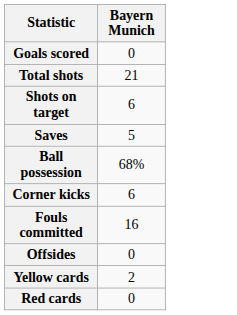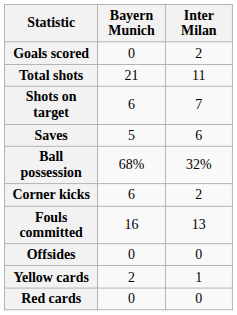 <table class="wikitable plainrowheaders" style="text-align:center">
 <tr>
 <th scope="col" style="width:100px">Statistic</th>
 <th scope="col" style="width:70px">Bayern Munich</th>
+<th scope="col" style="width:70px">Inter Milan</th>
 </tr>
 <tr>
 <th scope=row>Goals scored</th>
 <td>0</td>
+<td>2</td>
 </tr>
 <tr>
 <th scope=row>Total shots</th>
 <td>21</td>
+<td>11</td>
 </tr>
 <tr>
 <th scope=row>Shots on target</th>
 <td>6</td>
+<td>7</td>
 </tr>
 <tr>
 <th scope=row>Saves</th>
 <td>5</td>
+<td>6</td>
 </tr>
 <tr>
 <th scope=row>Ball possession</th>
 <td>68%</td>
+<td>32%</td>
 </tr>
 <tr>
 <th scope=row>Corner kicks</th>
 <td>6</td>
+<td>2</td>
 </tr>
 <tr>
 <th scope=row>Fouls committed</th>
 <td>16</td>
+<td>13</td>
 </tr>
 <tr>
 <th scope=row>Offsides</th>
+<td>0</td>
 <td>0</td>
 </tr>
 <tr>
 <th scope=row>Yellow cards</th>
 <td>2</td>
+<td>1</td>
 </tr>
 <tr>
 <th scope=row>Red cards</th>
 <td>0</td>
+<td>0</td>
 </tr>
 </table>
